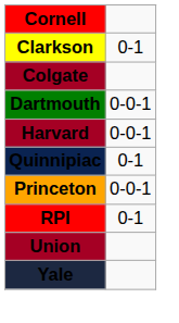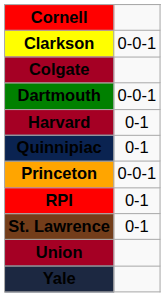 <table class="wikitable">
 <tr align="center">
 </tr>
 <tr align="center" bgcolor="">
 <td bgcolor="red"><span><strong>Cornell</strong> </span></td>
 <td></td>
 </tr>
 <tr align="center" bgcolor="">
 <td bgcolor="yellow"><span><strong>Clarkson</strong> </span></td>
-<td>0-1</td>
+<td>0-0-1</td>
 </tr>
 <tr align="center" bgcolor="">
 <td bgcolor="#A50024"><span><strong>Colgate</strong> </span></td>
 <td></td>
 </tr>
 <tr align="center" bgcolor="">
 <td bgcolor="green"><span><strong>Dartmouth</strong> </span></td>
 <td>0-0-1</td>
 </tr>
 <tr align="center" bgcolor="">
 <td bgcolor="#A50024"><span><strong>Harvard</strong> </span></td>
-<td>0-0-1</td>
+<td>0-1</td>
 </tr>
 <tr align="center" bgcolor="">
 <td bgcolor="#0a2351"><span><strong>Quinnipiac</strong> </span></td>
 <td>0-1</td>
 </tr>
 <tr align="center" bgcolor="">
 <td bgcolor="orange"><span><strong>Princeton</strong> </span></td>
 <td>0-0-1</td>
 </tr>
 <tr align="center" bgcolor="">
 <td bgcolor="red"><span><strong>RPI</strong> </span></td>
 <td>0-1</td>
 </tr>
 <tr align="center" bgcolor="">
+<td bgcolor="#733D1A"><span><strong>St. Lawrence</strong> </span></td>
+<td>0-1</td>
+</tr>
+<tr align="center" bgcolor="">
 <td bgcolor="#A50024"><span><strong>Union</strong> </span></td>
 <td></td>
 </tr>
 <tr align="center" bgcolor="">
 <td bgcolor="#1c2841"><span><strong>Yale</strong> </span></td>
 <td></td>
 </tr>
 </table>
